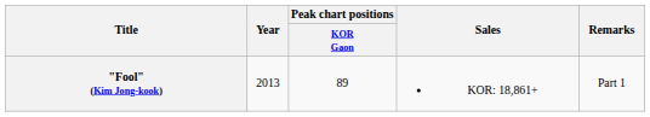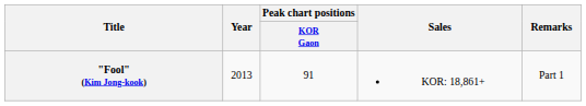 <table class="wikitable plainrowheaders" style="text-align:center;" border="1">
 <tr>
 <th scope="col" rowspan="2" style="width:20em;">Title</th>
 <th scope="col" rowspan="2" style="width:3em;">Year</th>
 <th scope="col" colspan="1">Peak chart positions</th>
 <th scope="col" rowspan="2" style="width:15em;">Sales</th>
 <th scope="col" rowspan="2" style="width:5em;">Remarks</th>
 </tr>
 <tr>
 <th><small><a href='#'>KOR</a></small><br><small><a href='#'>Gaon</a></small><br></th>
 </tr>
 <tr>
 <th scope="row">"Fool"<br><small>(<a href='#'>Kim Jong-kook</a>)</small></th>
 <td rowspan="1">2013</td>
-<td>89</td>
+<td>91</td>
 <td><br><ul><li>KOR: 18,861+</li></ul></td>
 <td>Part 1</td>
 </tr>
 </table>
